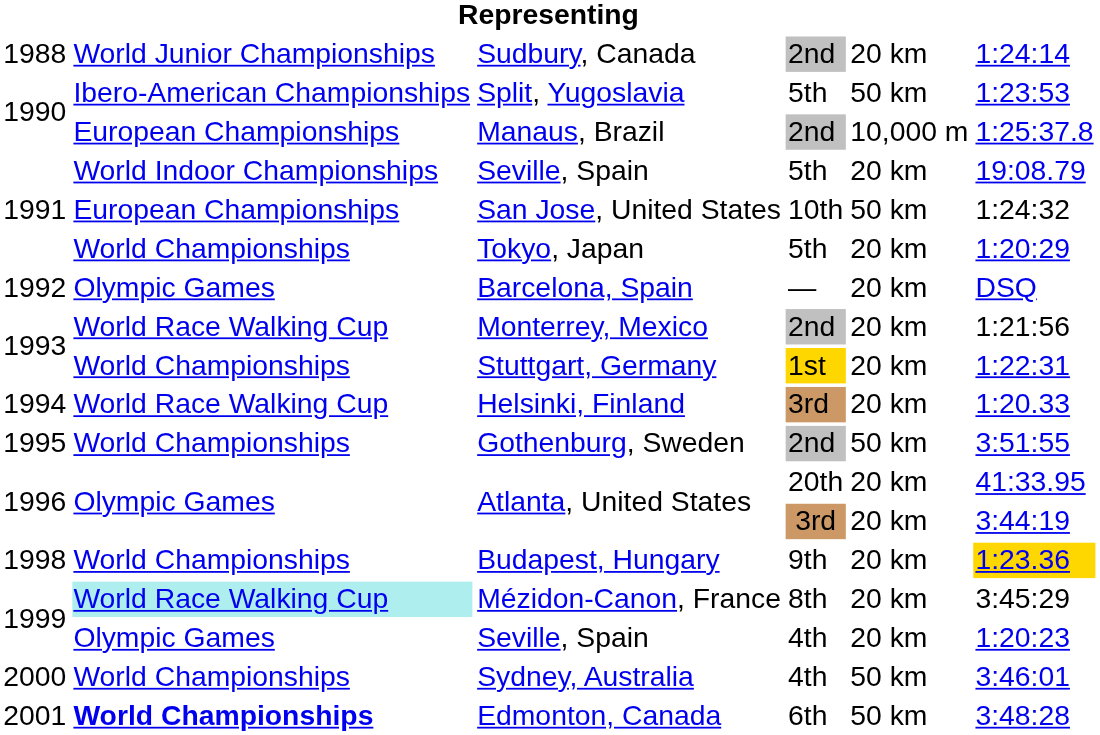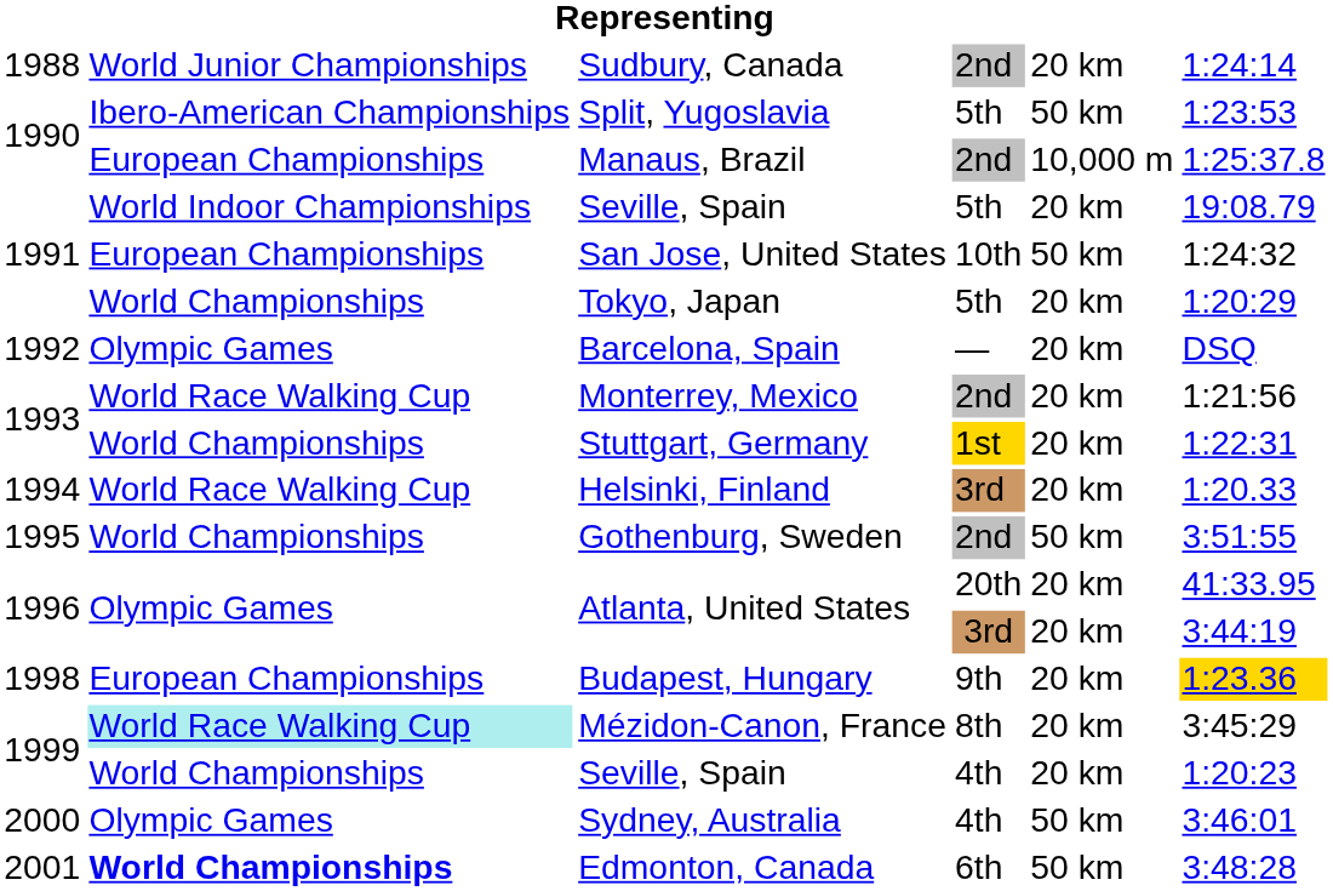 <table>
 <tr>
 <th colspan="6">Representing </th>
 </tr>
 <tr>
 <td>1988</td>
 <td><a href='#'>World Junior Championships</a></td>
 <td><a href='#'>Sudbury</a>, Canada</td>
 <td bgcolor="silver">2nd</td>
 <td>20 km</td>
 <td><a href='#'>1:24:14</a></td>
 </tr>
 <tr>
 <td rowspan=2>1990</td>
 <td><a href='#'>Ibero-American Championships</a></td>
 <td><a href='#'>Split</a>, <a href='#'>Yugoslavia</a></td>
 <td>5th</td>
 <td>50 km</td>
 <td><a href='#'>1:23:53</a></td>
 </tr>
 <tr>
 <td><a href='#'>European Championships</a></td>
 <td><a href='#'>Manaus</a>, Brazil</td>
 <td bgcolor=silver>2nd</td>
 <td>10,000 m</td>
 <td><a href='#'>1:25:37.8</a></td>
 </tr>
 <tr>
 <td rowspan=3>1991</td>
 <td><a href='#'>World Indoor Championships</a></td>
 <td><a href='#'>Seville</a>, Spain</td>
 <td>5th</td>
 <td>20 km</td>
 <td><a href='#'>19:08.79</a></td>
 </tr>
 <tr>
 <td><a href='#'>European Championships</a></td>
 <td><a href='#'>San Jose</a>, United States</td>
 <td>10th</td>
 <td>50 km</td>
 <td>1:24:32</td>
 </tr>
 <tr>
 <td><a href='#'>World Championships</a></td>
 <td><a href='#'>Tokyo</a>, Japan</td>
 <td>5th</td>
 <td>20 km</td>
 <td><a href='#'>1:20:29</a></td>
 </tr>
 <tr>
 <td>1992</td>
 <td><a href='#'>Olympic Games</a></td>
 <td><a href='#'>Barcelona, Spain</a></td>
 <td>—</td>
 <td>20 km</td>
 <td><a href='#'>DSQ</a></td>
 </tr>
 <tr>
 <td rowspan=2>1993</td>
 <td><a href='#'>World Race Walking Cup</a></td>
 <td><a href='#'>Monterrey, Mexico</a></td>
 <td bgcolor="silver">2nd</td>
 <td>20 km</td>
 <td>1:21:56</td>
 </tr>
 <tr>
 <td><a href='#'>World Championships</a></td>
 <td><a href='#'>Stuttgart, Germany</a></td>
 <td bgcolor="gold">1st</td>
 <td>20 km</td>
 <td><a href='#'>1:22:31</a></td>
 </tr>
 <tr>
 <td>1994</td>
 <td><a href='#'>World Race Walking Cup</a></td>
 <td><a href='#'>Helsinki, Finland</a></td>
 <td bgcolor="cc9966">3rd</td>
 <td>20 km</td>
 <td><a href='#'>1:20.33</a></td>
 </tr>
 <tr>
 <td>1995</td>
 <td><a href='#'>World Championships</a></td>
 <td><a href='#'>Gothenburg</a>, Sweden</td>
 <td bgcolor="silver">2nd</td>
 <td>50 km</td>
 <td><a href='#'>3:51:55</a></td>
 </tr>
 <tr>
 <td rowspan=2>1996</td>
 <td rowspan=2><a href='#'>Olympic Games</a></td>
 <td rowspan=2><a href='#'>Atlanta</a>, United States</td>
 <td align="center">20th</td>
 <td>20 km</td>
 <td><a href='#'>41:33.95</a></td>
 </tr>
 <tr>
 <td bgcolor="cc9966" align="center">3rd</td>
 <td>20 km</td>
 <td><a href='#'>3:44:19</a></td>
 </tr>
 <tr>
 <td>1998</td>
-<td><a href='#'>World Championships</a></td>
+<td><a href='#'>European Championships</a></td>
 <td><a href='#'>Budapest, Hungary</a></td>
 <td>9th</td>
 <td>20 km</td>
 <td style="background: gold;"><a href='#'>1:23.36</a></td>
 </tr>
 <tr>
 <td rowspan=2>1999</td>
 <td style="background: paleturquoise;"><a href='#'>World Race Walking Cup</a></td>
 <td><a href='#'>Mézidon-Canon</a>, France</td>
 <td>8th</td>
 <td>20 km</td>
 <td>3:45:29</td>
 </tr>
 <tr>
-<td><a href='#'>Olympic Games</a></td>
+<td><a href='#'>World Championships</a></td>
 <td><a href='#'>Seville</a>, Spain</td>
 <td>4th</td>
 <td>20 km</td>
 <td><a href='#'>1:20:23</a></td>
 </tr>
 <tr>
 <td>2000</td>
-<td><a href='#'>World Championships</a></td>
+<td><a href='#'>Olympic Games</a></td>
 <td><a href='#'>Sydney, Australia</a></td>
 <td>4th</td>
 <td>50 km</td>
 <td><a href='#'>3:46:01</a></td>
 </tr>
 <tr>
 <td>2001</td>
 <td><strong><a href='#'>World Championships</a></strong></td>
 <td><a href='#'>Edmonton, Canada</a></td>
 <td>6th</td>
 <td>50 km</td>
 <td><a href='#'>3:48:28</a></td>
 </tr>
 </table>
